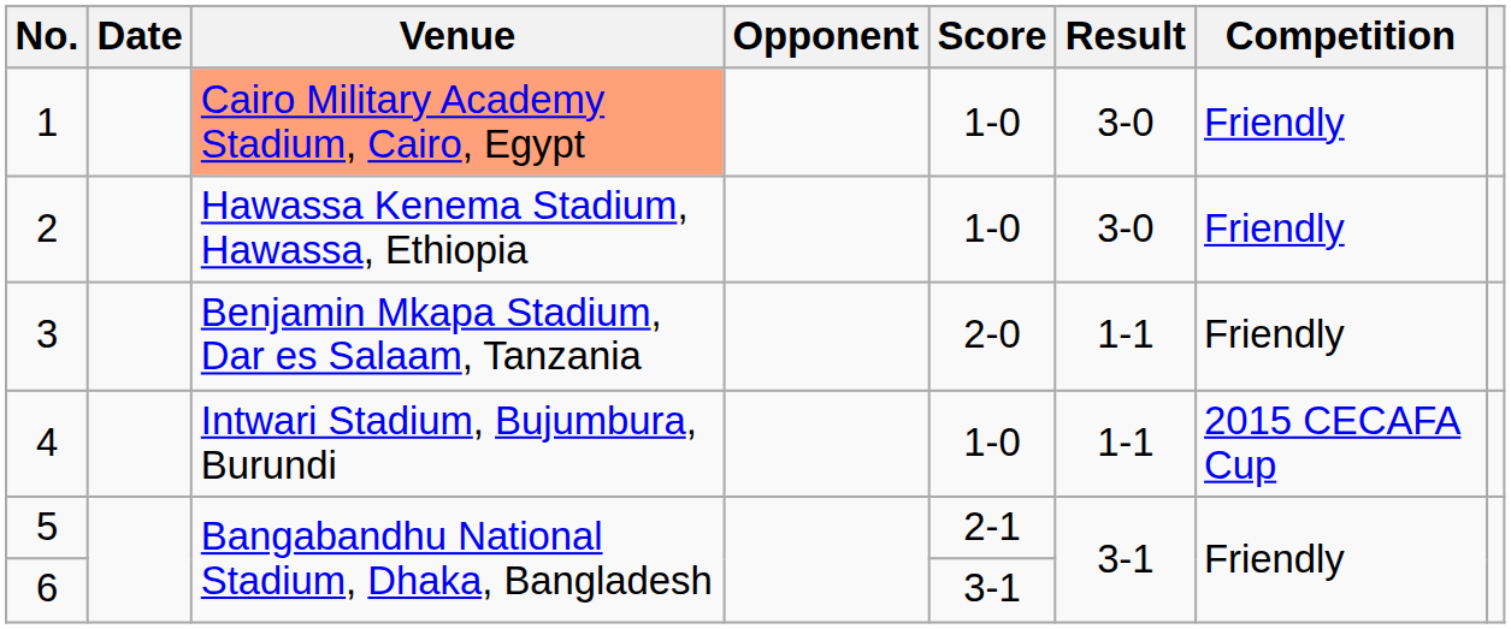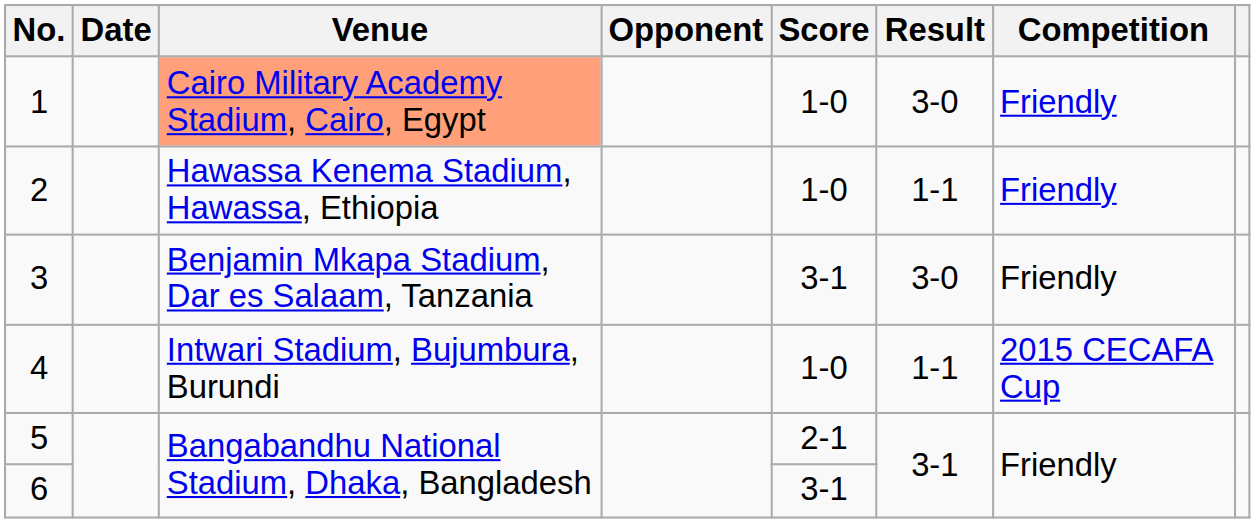 <table class="wikitable sortable">
 <tr>
 <th scope="col">No.</th>
 <th scope="col">Date</th>
 <th scope="col">Venue</th>
 <th scope="col">Opponent</th>
 <th scope="col">Score</th>
 <th scope="col">Result</th>
 <th scope="col">Competition</th>
 <th scope="col" class="unsortable"></th>
 </tr>
 <tr>
 <td style="text-align:center">1</td>
 <td></td>
 <td style="background: lightsalmon;"><a href='#'>Cairo Military Academy Stadium</a>, <a href='#'>Cairo</a>, Egypt</td>
 <td></td>
 <td style="text-align:center">1-0</td>
 <td style="text-align:center">3-0</td>
 <td><a href='#'>Friendly</a></td>
 <td></td>
 </tr>
 <tr>
 <td style="text-align:center">2</td>
 <td></td>
 <td><a href='#'>Hawassa Kenema Stadium</a>, <a href='#'>Hawassa</a>, Ethiopia</td>
 <td></td>
 <td style="text-align:center">1-0</td>
-<td style="text-align:center">3-0</td>
+<td style="text-align:center">1-1</td>
 <td><a href='#'>Friendly</a></td>
 <td></td>
 </tr>
 <tr>
 <td style="text-align:center">3</td>
 <td></td>
 <td><a href='#'>Benjamin Mkapa Stadium</a>, <a href='#'>Dar es Salaam</a>, Tanzania</td>
 <td></td>
-<td style="text-align:center">2-0</td>
-<td style="text-align:center">1-1</td>
+<td style="text-align:center">3-1</td>
+<td style="text-align:center">3-0</td>
 <td>Friendly</td>
 <td></td>
 </tr>
 <tr>
 <td style="text-align:center">4</td>
 <td></td>
 <td><a href='#'>Intwari Stadium</a>, <a href='#'>Bujumbura</a>, Burundi</td>
 <td></td>
 <td style="text-align:center">1-0</td>
 <td style="text-align:center">1-1</td>
 <td><a href='#'>2015 CECAFA Cup</a></td>
 <td></td>
 </tr>
 <tr>
 <td style="text-align:center">5</td>
 <td rowspan="2"></td>
 <td rowspan="2"><a href='#'>Bangabandhu National Stadium</a>, <a href='#'>Dhaka</a>, Bangladesh</td>
 <td rowspan="2"></td>
 <td style="text-align:center">2-1</td>
 <td rowspan="2" style="text-align:center">3-1</td>
 <td rowspan="2">Friendly</td>
 <td rowspan="2"></td>
 </tr>
 <tr>
 <td style="text-align:center">6</td>
 <td style="text-align:center">3-1</td>
 </tr>
 </table>
